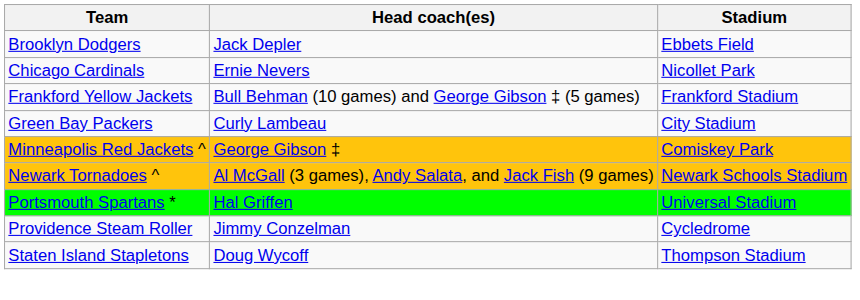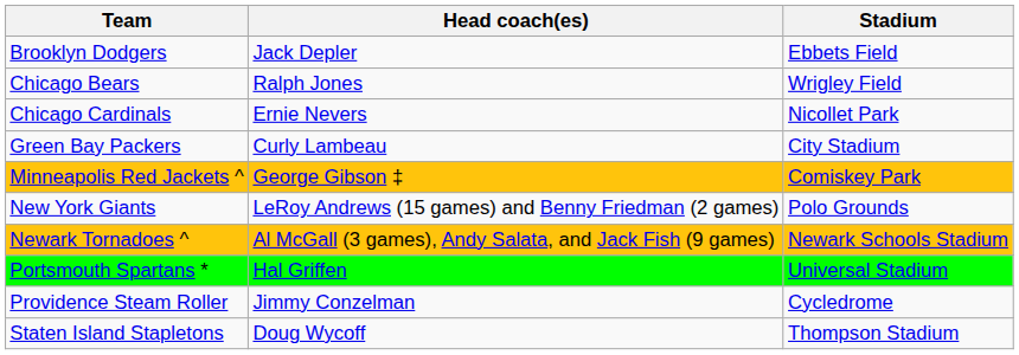 <table class="wikitable">
 <tr>
 <th>Team</th>
 <th>Head coach(es)</th>
 <th>Stadium</th>
 </tr>
 <tr>
 <td><a href='#'>Brooklyn Dodgers</a></td>
 <td><a href='#'>Jack Depler</a></td>
 <td><a href='#'>Ebbets Field</a></td>
 </tr>
 <tr>
+<td><a href='#'>Chicago Bears</a></td>
+<td><a href='#'>Ralph Jones</a></td>
+<td><a href='#'>Wrigley Field</a></td>
+</tr>
+<tr>
 <td><a href='#'>Chicago Cardinals</a></td>
 <td><a href='#'>Ernie Nevers</a></td>
 <td><a href='#'>Nicollet Park</a></td>
-</tr>
-<tr>
-<td><a href='#'>Frankford Yellow Jackets</a></td>
-<td><a href='#'>Bull Behman</a> (10 games) and <a href='#'>George Gibson</a> ‡ (5 games)</td>
-<td><a href='#'>Frankford Stadium</a></td>
 </tr>
 <tr>
 <td><a href='#'>Green Bay Packers</a></td>
 <td><a href='#'>Curly Lambeau</a></td>
 <td><a href='#'>City Stadium</a></td>
 </tr>
 <tr style="background-color:#FFC40C;">
 <td><a href='#'>Minneapolis Red Jackets</a> ^</td>
 <td><a href='#'>George Gibson</a> ‡</td>
 <td><a href='#'>Comiskey Park</a></td>
+</tr>
+<tr>
+<td><a href='#'>New York Giants</a></td>
+<td><a href='#'>LeRoy Andrews</a> (15 games) and <a href='#'>Benny Friedman</a> (2 games)</td>
+<td><a href='#'>Polo Grounds</a></td>
 </tr>
 <tr style="background-color:#FFC40C;">
 <td><a href='#'>Newark Tornadoes</a> ^</td>
 <td><a href='#'>Al McGall</a> (3 games), <a href='#'>Andy Salata</a>, and <a href='#'>Jack Fish</a> (9 games)</td>
 <td><a href='#'>Newark Schools Stadium</a></td>
 </tr>
 <tr style="background-color:#00FF00;">
 <td><a href='#'>Portsmouth Spartans</a> *</td>
 <td><a href='#'>Hal Griffen</a></td>
 <td><a href='#'>Universal Stadium</a></td>
 </tr>
 <tr>
 <td><a href='#'>Providence Steam Roller</a></td>
 <td><a href='#'>Jimmy Conzelman</a></td>
 <td><a href='#'>Cycledrome</a></td>
 </tr>
 <tr>
 <td><a href='#'>Staten Island Stapletons</a></td>
 <td><a href='#'>Doug Wycoff</a></td>
 <td><a href='#'>Thompson Stadium</a></td>
 </tr>
 </table>
